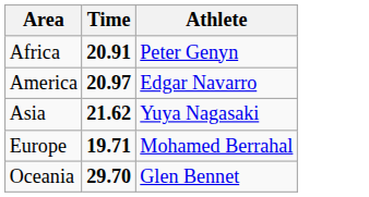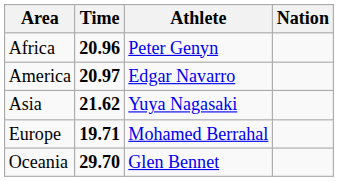 <table class="wikitable">
 <tr>
 <th>Area</th>
 <th>Time</th>
 <th>Athlete</th>
+<th>Nation</th>
 </tr>
 <tr>
 <td>Africa</td>
-<td><strong>20.91</strong></td>
+<td><strong>20.96</strong></td>
 <td><a href='#'>Peter Genyn</a></td>
+<td></td>
 </tr>
 <tr>
 <td>America</td>
 <td><strong>20.97</strong></td>
 <td><a href='#'>Edgar Navarro</a></td>
+<td></td>
 </tr>
 <tr>
 <td>Asia</td>
 <td><strong>21.62</strong></td>
 <td><a href='#'>Yuya Nagasaki</a></td>
+<td></td>
 </tr>
 <tr>
 <td>Europe</td>
 <td><strong>19.71</strong> </td>
 <td><a href='#'>Mohamed Berrahal</a></td>
+<td></td>
 </tr>
 <tr>
 <td>Oceania</td>
 <td><strong>29.70</strong></td>
 <td><a href='#'>Glen Bennet</a></td>
+<td></td>
 </tr>
 </table>
